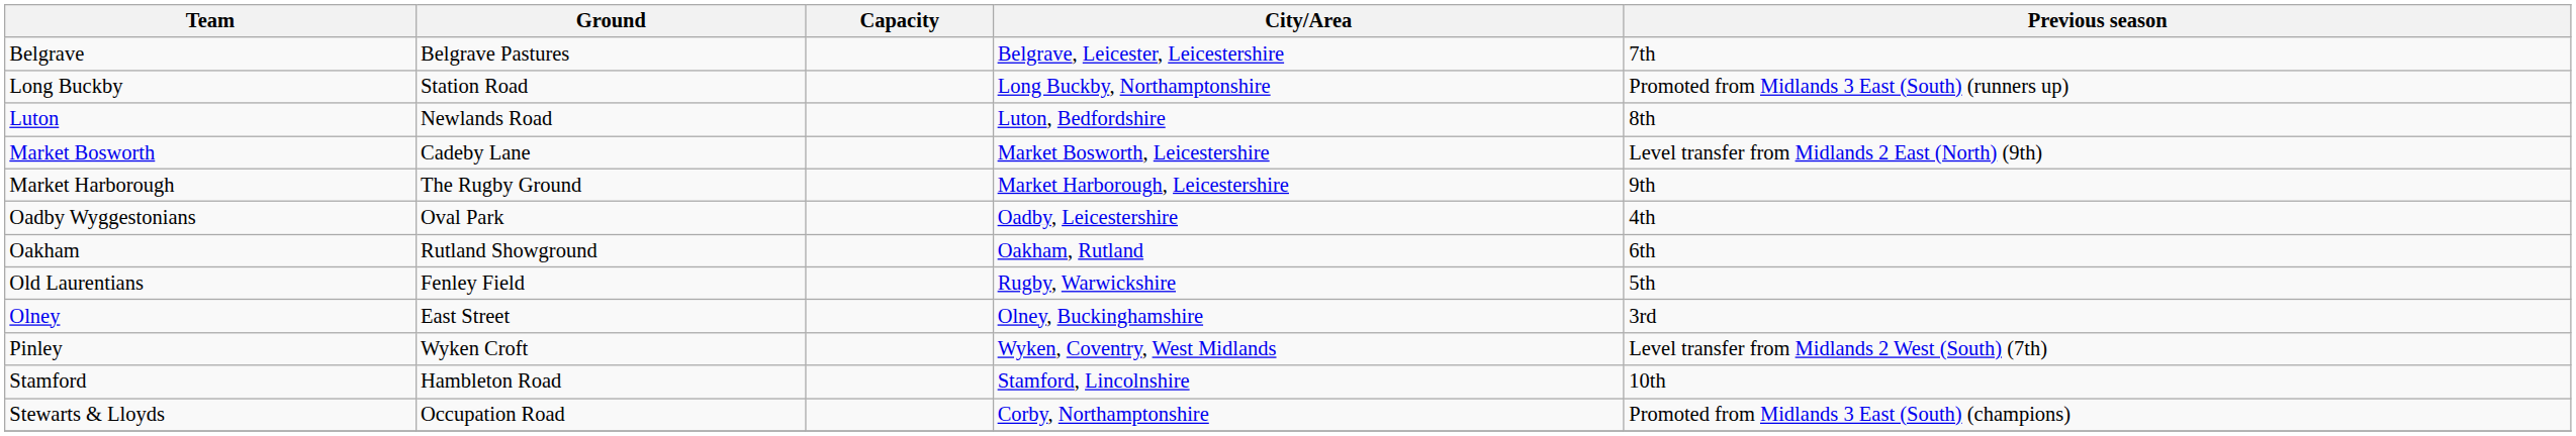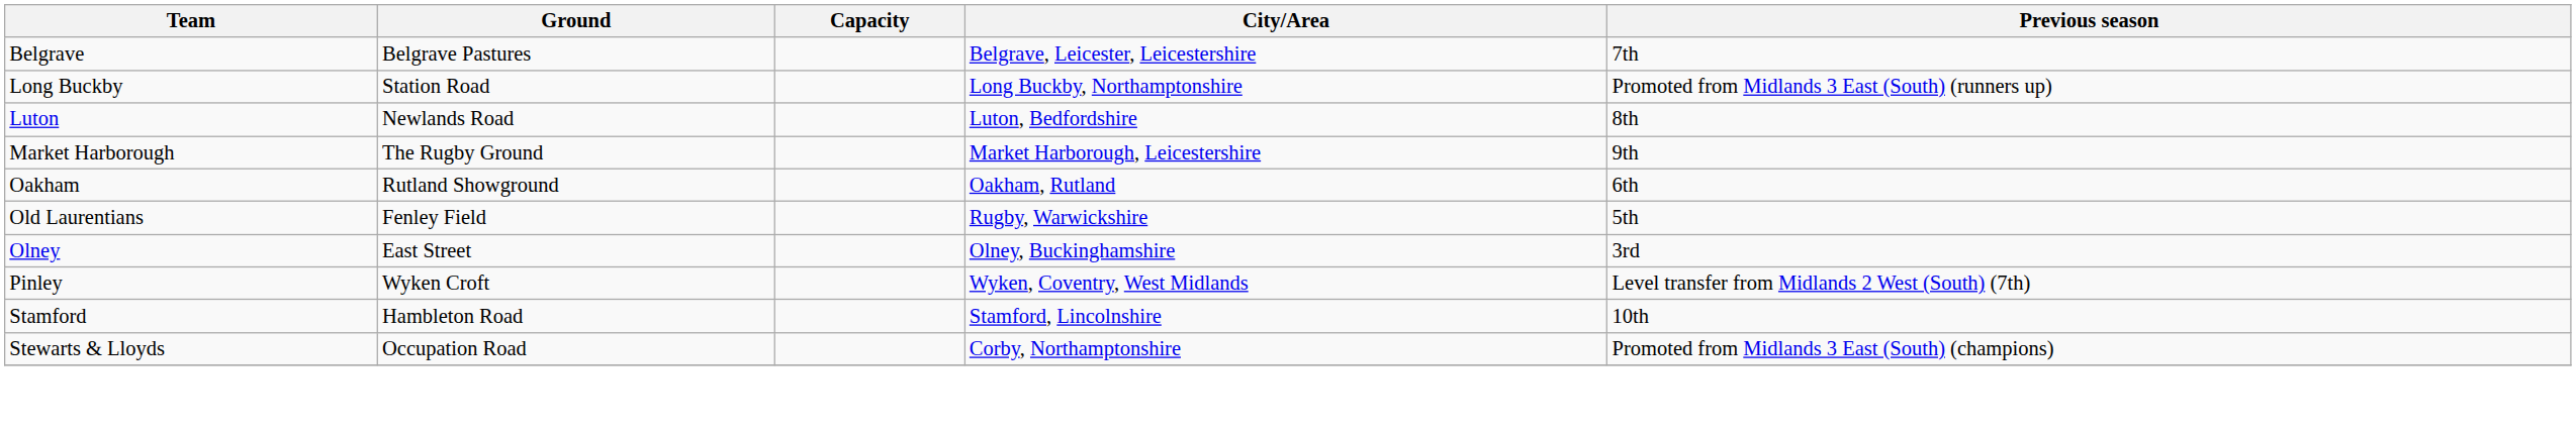 <table class="wikitable sortable" width=100%>
 <tr>
 <th>Team</th>
 <th>Ground</th>
 <th>Capacity</th>
 <th>City/Area</th>
 <th>Previous season</th>
 </tr>
 <tr>
 <td>Belgrave</td>
 <td>Belgrave Pastures</td>
 <td></td>
 <td><a href='#'>Belgrave</a>, <a href='#'>Leicester</a>, <a href='#'>Leicestershire</a></td>
 <td>7th</td>
 </tr>
 <tr>
 <td>Long Buckby</td>
 <td>Station Road</td>
 <td></td>
 <td><a href='#'>Long Buckby</a>, <a href='#'>Northamptonshire</a></td>
 <td>Promoted from <a href='#'>Midlands 3 East (South)</a> (runners up)</td>
 </tr>
 <tr>
 <td><a href='#'>Luton</a></td>
 <td>Newlands Road</td>
 <td></td>
 <td><a href='#'>Luton</a>, <a href='#'>Bedfordshire</a></td>
 <td>8th</td>
 </tr>
 <tr>
-<td><a href='#'>Market Bosworth</a></td>
-<td>Cadeby Lane</td>
-<td></td>
-<td><a href='#'>Market Bosworth</a>, <a href='#'>Leicestershire</a></td>
-<td>Level transfer from <a href='#'>Midlands 2 East (North)</a> (9th)</td>
-</tr>
-<tr>
 <td>Market Harborough</td>
 <td>The Rugby Ground</td>
 <td></td>
 <td><a href='#'>Market Harborough</a>, <a href='#'>Leicestershire</a></td>
 <td>9th</td>
-</tr>
-<tr>
-<td>Oadby Wyggestonians</td>
-<td>Oval Park</td>
-<td></td>
-<td><a href='#'>Oadby</a>, <a href='#'>Leicestershire</a></td>
-<td>4th</td>
 </tr>
 <tr>
 <td>Oakham</td>
 <td>Rutland Showground</td>
 <td></td>
 <td><a href='#'>Oakham</a>, <a href='#'>Rutland</a></td>
 <td>6th</td>
 </tr>
 <tr>
 <td>Old Laurentians</td>
 <td>Fenley Field</td>
 <td></td>
 <td><a href='#'>Rugby</a>, <a href='#'>Warwickshire</a></td>
 <td>5th</td>
 </tr>
 <tr>
 <td><a href='#'>Olney</a></td>
 <td>East Street</td>
 <td></td>
 <td><a href='#'>Olney</a>, <a href='#'>Buckinghamshire</a></td>
 <td>3rd</td>
 </tr>
 <tr>
 <td>Pinley</td>
 <td>Wyken Croft</td>
 <td></td>
 <td><a href='#'>Wyken</a>, <a href='#'>Coventry</a>, <a href='#'>West Midlands</a></td>
 <td>Level transfer from <a href='#'>Midlands 2 West (South)</a> (7th)</td>
 </tr>
 <tr>
 <td>Stamford</td>
 <td>Hambleton Road</td>
 <td></td>
 <td><a href='#'>Stamford</a>, <a href='#'>Lincolnshire</a></td>
 <td>10th</td>
 </tr>
 <tr>
 <td>Stewarts & Lloyds</td>
 <td>Occupation Road</td>
 <td></td>
 <td><a href='#'>Corby</a>, <a href='#'>Northamptonshire</a></td>
 <td>Promoted from <a href='#'>Midlands 3 East (South)</a> (champions)</td>
 </tr>
 <tr>
 </tr>
 </table>
